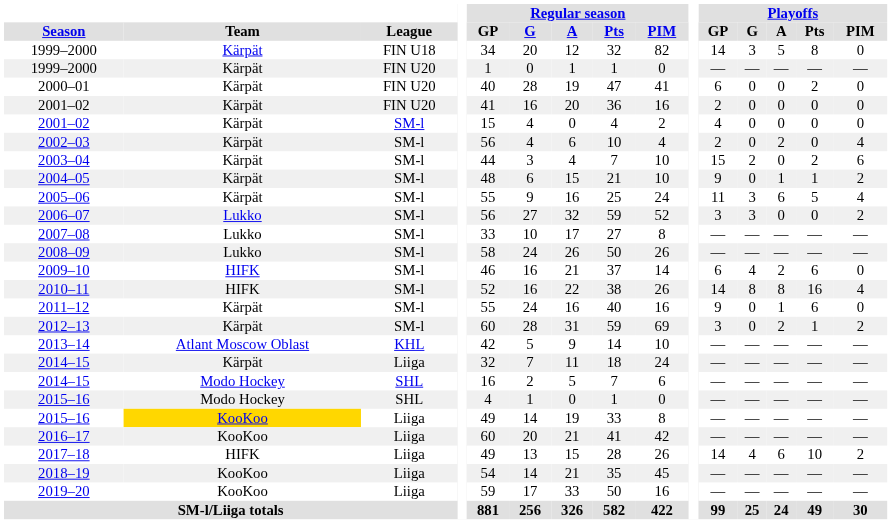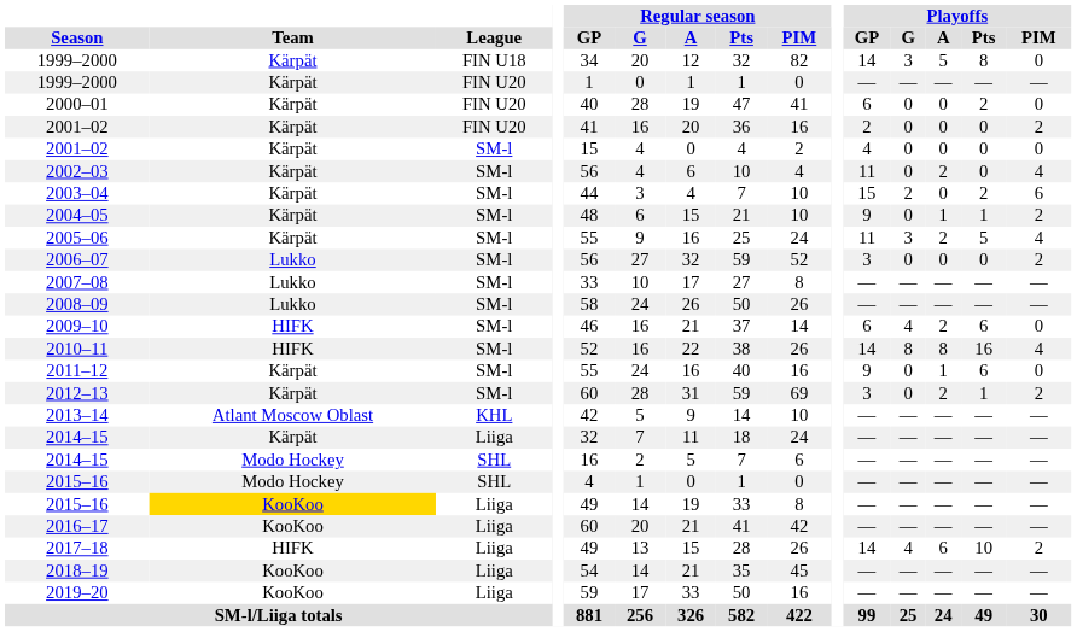 <table border="0" cellpadding="1" cellspacing="0" style="text-align:center; width:60em">
 <tr bgcolor="#e0e0e0">
 <th colspan="3" bgcolor="#ffffff"> </th>
 <th rowspan="99" bgcolor="#ffffff"> </th>
 <th colspan="5"><a href='#'>Regular season</a></th>
 <th rowspan="99" bgcolor="#ffffff"> </th>
 <th colspan="5"><a href='#'>Playoffs</a></th>
 </tr>
 <tr bgcolor="#e0e0e0">
 <th><a href='#'>Season</a></th>
 <th>Team</th>
 <th>League</th>
 <th>GP</th>
 <th><a href='#'>G</a></th>
 <th><a href='#'>A</a></th>
 <th><a href='#'>Pts</a></th>
 <th><a href='#'>PIM</a></th>
 <th>GP</th>
 <th>G</th>
 <th>A</th>
 <th>Pts</th>
 <th>PIM</th>
 </tr>
 <tr>
 <td>1999–2000</td>
 <td><a href='#'>Kärpät</a></td>
 <td>FIN U18</td>
 <td>34</td>
 <td>20</td>
 <td>12</td>
 <td>32</td>
 <td>82</td>
 <td>14</td>
 <td>3</td>
 <td>5</td>
 <td>8</td>
 <td>0</td>
 </tr>
 <tr bgcolor="#f0f0f0">
 <td>1999–2000</td>
 <td>Kärpät</td>
 <td>FIN U20</td>
 <td>1</td>
 <td>0</td>
 <td>1</td>
 <td>1</td>
 <td>0</td>
 <td>—</td>
 <td>—</td>
 <td>—</td>
 <td>—</td>
 <td>—</td>
 </tr>
 <tr>
 <td>2000–01</td>
 <td>Kärpät</td>
 <td>FIN U20</td>
 <td>40</td>
 <td>28</td>
 <td>19</td>
 <td>47</td>
 <td>41</td>
 <td>6</td>
 <td>0</td>
 <td>0</td>
 <td>2</td>
 <td>0</td>
 </tr>
 <tr bgcolor="#f0f0f0">
 <td>2001–02</td>
 <td>Kärpät</td>
 <td>FIN U20</td>
 <td>41</td>
 <td>16</td>
 <td>20</td>
 <td>36</td>
 <td>16</td>
 <td>2</td>
 <td>0</td>
 <td>0</td>
 <td>0</td>
-<td>0</td>
+<td>2</td>
 </tr>
 <tr>
 <td><a href='#'>2001–02</a></td>
 <td>Kärpät</td>
 <td><a href='#'>SM-l</a></td>
 <td>15</td>
 <td>4</td>
 <td>0</td>
 <td>4</td>
 <td>2</td>
 <td>4</td>
 <td>0</td>
 <td>0</td>
 <td>0</td>
 <td>0</td>
 </tr>
 <tr bgcolor="#f0f0f0">
 <td><a href='#'>2002–03</a></td>
 <td>Kärpät</td>
 <td>SM-l</td>
 <td>56</td>
 <td>4</td>
 <td>6</td>
 <td>10</td>
 <td>4</td>
-<td>2</td>
+<td>11</td>
 <td>0</td>
 <td>2</td>
 <td>0</td>
 <td>4</td>
 </tr>
 <tr>
 <td><a href='#'>2003–04</a></td>
 <td>Kärpät</td>
 <td>SM-l</td>
 <td>44</td>
 <td>3</td>
 <td>4</td>
 <td>7</td>
 <td>10</td>
 <td>15</td>
 <td>2</td>
 <td>0</td>
 <td>2</td>
 <td>6</td>
 </tr>
 <tr bgcolor="#f0f0f0">
 <td><a href='#'>2004–05</a></td>
 <td>Kärpät</td>
 <td>SM-l</td>
 <td>48</td>
 <td>6</td>
 <td>15</td>
 <td>21</td>
 <td>10</td>
 <td>9</td>
 <td>0</td>
 <td>1</td>
 <td>1</td>
 <td>2</td>
 </tr>
 <tr>
 <td><a href='#'>2005–06</a></td>
 <td>Kärpät</td>
 <td>SM-l</td>
 <td>55</td>
 <td>9</td>
 <td>16</td>
 <td>25</td>
 <td>24</td>
 <td>11</td>
 <td>3</td>
-<td>6</td>
+<td>2</td>
 <td>5</td>
 <td>4</td>
 </tr>
 <tr bgcolor="#f0f0f0">
 <td><a href='#'>2006–07</a></td>
 <td><a href='#'>Lukko</a></td>
 <td>SM-l</td>
 <td>56</td>
 <td>27</td>
 <td>32</td>
 <td>59</td>
 <td>52</td>
 <td>3</td>
-<td>3</td>
+<td>0</td>
 <td>0</td>
 <td>0</td>
 <td>2</td>
 </tr>
 <tr>
 <td><a href='#'>2007–08</a></td>
 <td>Lukko</td>
 <td>SM-l</td>
 <td>33</td>
 <td>10</td>
 <td>17</td>
 <td>27</td>
 <td>8</td>
 <td>—</td>
 <td>—</td>
 <td>—</td>
 <td>—</td>
 <td>—</td>
 </tr>
 <tr bgcolor="#f0f0f0">
 <td><a href='#'>2008–09</a></td>
 <td>Lukko</td>
 <td>SM-l</td>
 <td>58</td>
 <td>24</td>
 <td>26</td>
 <td>50</td>
 <td>26</td>
 <td>—</td>
 <td>—</td>
 <td>—</td>
 <td>—</td>
 <td>—</td>
 </tr>
 <tr>
 <td><a href='#'>2009–10</a></td>
 <td><a href='#'>HIFK</a></td>
 <td>SM-l</td>
 <td>46</td>
 <td>16</td>
 <td>21</td>
 <td>37</td>
 <td>14</td>
 <td>6</td>
 <td>4</td>
 <td>2</td>
 <td>6</td>
 <td>0</td>
 </tr>
 <tr bgcolor="#f0f0f0">
 <td><a href='#'>2010–11</a></td>
 <td>HIFK</td>
 <td>SM-l</td>
 <td>52</td>
 <td>16</td>
 <td>22</td>
 <td>38</td>
 <td>26</td>
 <td>14</td>
 <td>8</td>
 <td>8</td>
 <td>16</td>
 <td>4</td>
 </tr>
 <tr>
 <td><a href='#'>2011–12</a></td>
 <td>Kärpät</td>
 <td>SM-l</td>
 <td>55</td>
 <td>24</td>
 <td>16</td>
 <td>40</td>
 <td>16</td>
 <td>9</td>
 <td>0</td>
 <td>1</td>
 <td>6</td>
 <td>0</td>
 </tr>
 <tr bgcolor="#f0f0f0">
 <td><a href='#'>2012–13</a></td>
 <td>Kärpät</td>
 <td>SM-l</td>
 <td>60</td>
 <td>28</td>
 <td>31</td>
 <td>59</td>
 <td>69</td>
 <td>3</td>
 <td>0</td>
 <td>2</td>
 <td>1</td>
 <td>2</td>
 </tr>
 <tr>
 <td><a href='#'>2013–14</a></td>
 <td><a href='#'>Atlant Moscow Oblast</a></td>
 <td><a href='#'>KHL</a></td>
 <td>42</td>
 <td>5</td>
 <td>9</td>
 <td>14</td>
 <td>10</td>
 <td>—</td>
 <td>—</td>
 <td>—</td>
 <td>—</td>
 <td>—</td>
 </tr>
 <tr bgcolor="#f0f0f0">
 <td><a href='#'>2014–15</a></td>
 <td>Kärpät</td>
 <td>Liiga</td>
 <td>32</td>
 <td>7</td>
 <td>11</td>
 <td>18</td>
 <td>24</td>
 <td>—</td>
 <td>—</td>
 <td>—</td>
 <td>—</td>
 <td>—</td>
 </tr>
 <tr>
 <td><a href='#'>2014–15</a></td>
 <td><a href='#'>Modo Hockey</a></td>
 <td><a href='#'>SHL</a></td>
 <td>16</td>
 <td>2</td>
 <td>5</td>
 <td>7</td>
 <td>6</td>
 <td>—</td>
 <td>—</td>
 <td>—</td>
 <td>—</td>
 <td>—</td>
 </tr>
 <tr bgcolor="#f0f0f0">
 <td><a href='#'>2015–16</a></td>
 <td>Modo Hockey</td>
 <td>SHL</td>
 <td>4</td>
 <td>1</td>
 <td>0</td>
 <td>1</td>
 <td>0</td>
 <td>—</td>
 <td>—</td>
 <td>—</td>
 <td>—</td>
 <td>—</td>
 </tr>
 <tr>
 <td><a href='#'>2015–16</a></td>
 <td style="background: gold;"><a href='#'>KooKoo</a></td>
 <td>Liiga</td>
 <td>49</td>
 <td>14</td>
 <td>19</td>
 <td>33</td>
 <td>8</td>
 <td>—</td>
 <td>—</td>
 <td>—</td>
 <td>—</td>
 <td>—</td>
 </tr>
 <tr bgcolor="#f0f0f0">
 <td><a href='#'>2016–17</a></td>
 <td>KooKoo</td>
 <td>Liiga</td>
 <td>60</td>
 <td>20</td>
 <td>21</td>
 <td>41</td>
 <td>42</td>
 <td>—</td>
 <td>—</td>
 <td>—</td>
 <td>—</td>
 <td>—</td>
 </tr>
 <tr>
 <td><a href='#'>2017–18</a></td>
 <td>HIFK</td>
 <td>Liiga</td>
 <td>49</td>
 <td>13</td>
 <td>15</td>
 <td>28</td>
 <td>26</td>
 <td>14</td>
 <td>4</td>
 <td>6</td>
 <td>10</td>
 <td>2</td>
 </tr>
 <tr bgcolor="#f0f0f0">
 <td><a href='#'>2018–19</a></td>
 <td>KooKoo</td>
 <td>Liiga</td>
 <td>54</td>
 <td>14</td>
 <td>21</td>
 <td>35</td>
 <td>45</td>
 <td>—</td>
 <td>—</td>
 <td>—</td>
 <td>—</td>
 <td>—</td>
 </tr>
 <tr>
 <td><a href='#'>2019–20</a></td>
 <td>KooKoo</td>
 <td>Liiga</td>
 <td>59</td>
 <td>17</td>
 <td>33</td>
 <td>50</td>
 <td>16</td>
 <td>—</td>
 <td>—</td>
 <td>—</td>
 <td>—</td>
 <td>—</td>
 </tr>
 <tr bgcolor="#e0e0e0">
 <th colspan="3">SM-l/Liiga totals</th>
 <th>881</th>
 <th>256</th>
 <th>326</th>
 <th>582</th>
 <th>422</th>
 <th>99</th>
 <th>25</th>
 <th>24</th>
 <th>49</th>
 <th>30</th>
 </tr>
 </table>
